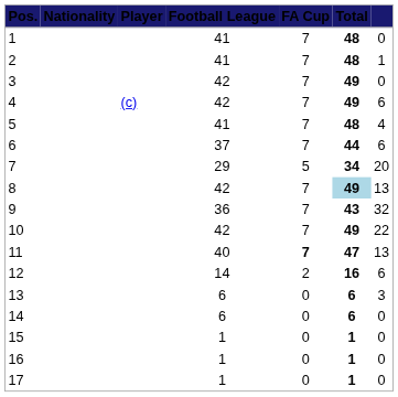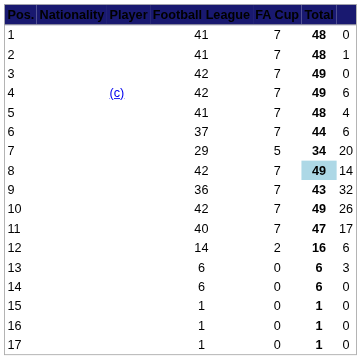 <table cellspacing="0" cellpadding="3" style="border:1px solid #AAAAAA;font-size:90%">
 <tr bgcolor="#191970">
 <th style="border-bottom:1px solid #AAAAAA" align="center"><span>Pos.</span></th>
 <th style="border-bottom:1px solid #AAAAAA" align="center"><span>Nationality</span></th>
 <th style="border-bottom:1px solid #AAAAAA" align="center"><span>Player</span></th>
 <th style="border-bottom:1px solid #AAAAAA" align="center"><span>Football League</span></th>
 <th style="border-bottom:1px solid #AAAAAA" align="center"><span>FA Cup</span></th>
 <th style="border-bottom:1px solid #AAAAAA" align="center"><span>Total</span></th>
 <th style="border-bottom:1px solid #AAAAAA" align="center"><span></span></th>
 </tr>
 <tr>
 <td>1</td>
 <td></td>
 <td></td>
 <td align="center">41</td>
 <td align="center">7</td>
 <td align="center"><strong>48</strong></td>
 <td align="center">0</td>
 </tr>
 <tr>
 <td>2</td>
 <td></td>
 <td></td>
 <td align="center">41</td>
 <td align="center">7</td>
 <td align="center"><strong>48</strong></td>
 <td align="center">1</td>
 </tr>
 <tr>
 <td>3</td>
 <td></td>
 <td></td>
 <td align="center">42</td>
 <td align="center">7</td>
 <td align="center"><strong>49</strong></td>
 <td align="center">0</td>
 </tr>
 <tr>
 <td>4</td>
 <td></td>
 <td> <a href='#'>(c)</a></td>
 <td align="center">42</td>
 <td align="center">7</td>
 <td align="center"><strong>49</strong></td>
 <td align="center">6</td>
 </tr>
 <tr>
 <td>5</td>
 <td></td>
 <td></td>
 <td align="center">41</td>
 <td align="center">7</td>
 <td align="center"><strong>48</strong></td>
 <td align="center">4</td>
 </tr>
 <tr>
 <td>6</td>
 <td></td>
 <td></td>
 <td align="center">37</td>
 <td align="center">7</td>
 <td align="center"><strong>44</strong></td>
 <td align="center">6</td>
 </tr>
 <tr>
 <td>7</td>
 <td></td>
 <td></td>
 <td align="center">29</td>
 <td align="center">5</td>
 <td align="center"><strong>34</strong></td>
 <td align="center">20</td>
 </tr>
 <tr>
 <td>8</td>
 <td></td>
 <td></td>
 <td align="center">42</td>
 <td align="center">7</td>
 <td align="center" style="background: lightblue;"><strong>49</strong></td>
-<td align="center">13</td>
+<td align="center">14</td>
 </tr>
 <tr>
 <td>9</td>
 <td></td>
 <td></td>
 <td align="center">36</td>
 <td align="center">7</td>
 <td align="center"><strong>43</strong></td>
 <td align="center">32</td>
 </tr>
 <tr>
 <td>10</td>
 <td></td>
 <td></td>
 <td align="center">42</td>
 <td align="center">7</td>
 <td align="center"><strong>49</strong></td>
-<td align="center">22</td>
+<td align="center">26</td>
 </tr>
 <tr>
 <td>11</td>
 <td></td>
 <td></td>
 <td align="center">40</td>
-<td align="center"><strong>7</strong></td>
+<td align="center">7</td>
 <td align="center"><strong>47</strong></td>
-<td align="center">13</td>
+<td align="center">17</td>
 </tr>
 <tr>
 <td>12</td>
 <td></td>
 <td></td>
 <td align="center">14</td>
 <td align="center">2</td>
 <td align="center"><strong>16</strong></td>
 <td align="center">6</td>
 </tr>
 <tr>
 <td>13</td>
 <td></td>
 <td></td>
 <td align="center">6</td>
 <td align="center">0</td>
 <td align="center"><strong>6</strong></td>
 <td align="center">3</td>
 </tr>
 <tr>
 <td>14</td>
 <td></td>
 <td></td>
 <td align="center">6</td>
 <td align="center">0</td>
 <td align="center"><strong>6</strong></td>
 <td align="center">0</td>
 </tr>
 <tr>
 <td>15</td>
 <td></td>
 <td></td>
 <td align="center">1</td>
 <td align="center">0</td>
 <td align="center"><strong>1</strong></td>
 <td align="center">0</td>
 </tr>
 <tr>
 <td>16</td>
 <td></td>
 <td></td>
 <td align="center">1</td>
 <td align="center">0</td>
 <td align="center"><strong>1</strong></td>
 <td align="center">0</td>
 </tr>
 <tr>
 <td>17</td>
 <td></td>
 <td></td>
 <td align="center">1</td>
 <td align="center">0</td>
 <td align="center"><strong>1</strong></td>
 <td align="center">0</td>
 </tr>
 <tr>
 </tr>
 </table>
